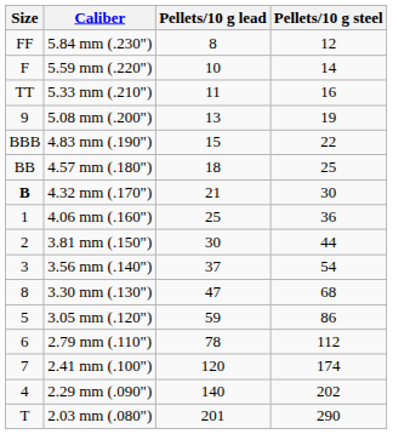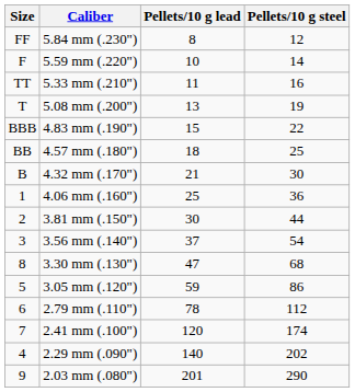 <table class="wikitable" style="text-align:center;">
 <tr>
 <th>Size</th>
 <th><a href='#'>Caliber</a></th>
 <th>Pellets/10 g lead</th>
 <th>Pellets/10 g steel</th>
 </tr>
 <tr>
 <td>FF</td>
 <td>5.84 mm (.230")</td>
 <td>8</td>
 <td>12</td>
 </tr>
 <tr>
 <td>F</td>
 <td>5.59 mm (.220")</td>
 <td>10</td>
 <td>14</td>
 </tr>
 <tr>
 <td>TT</td>
 <td>5.33 mm (.210")</td>
 <td>11</td>
 <td>16</td>
 </tr>
 <tr>
-<td>9</td>
+<td>T</td>
 <td>5.08 mm (.200")</td>
 <td>13</td>
 <td>19</td>
 </tr>
 <tr>
 <td>BBB</td>
 <td>4.83 mm (.190")</td>
 <td>15</td>
 <td>22</td>
 </tr>
 <tr>
 <td>BB</td>
 <td>4.57 mm (.180")</td>
 <td>18</td>
 <td>25</td>
 </tr>
 <tr>
-<td><strong>B</strong></td>
+<td>B</td>
 <td>4.32 mm (.170")</td>
 <td>21</td>
 <td>30</td>
 </tr>
 <tr>
 <td>1</td>
 <td>4.06 mm (.160")</td>
 <td>25</td>
 <td>36</td>
 </tr>
 <tr>
 <td>2</td>
 <td>3.81 mm (.150")</td>
 <td>30</td>
 <td>44</td>
 </tr>
 <tr>
 <td>3</td>
 <td>3.56 mm (.140")</td>
 <td>37</td>
 <td>54</td>
 </tr>
 <tr>
 <td>8</td>
 <td>3.30 mm (.130")</td>
 <td>47</td>
 <td>68</td>
 </tr>
 <tr>
 <td>5</td>
 <td>3.05 mm (.120")</td>
 <td>59</td>
 <td>86</td>
 </tr>
 <tr>
 <td>6</td>
 <td>2.79 mm (.110")</td>
 <td>78</td>
 <td>112</td>
 </tr>
 <tr>
 <td>7</td>
 <td>2.41 mm (.100")</td>
 <td>120</td>
 <td>174</td>
 </tr>
 <tr>
 <td>4</td>
 <td>2.29 mm (.090")</td>
 <td>140</td>
 <td>202</td>
 </tr>
 <tr>
-<td>T</td>
+<td>9</td>
 <td>2.03 mm (.080")</td>
 <td>201</td>
 <td>290</td>
 </tr>
 </table>
